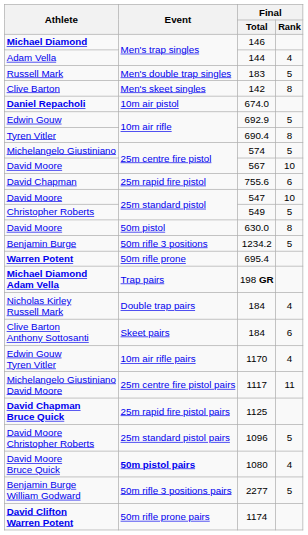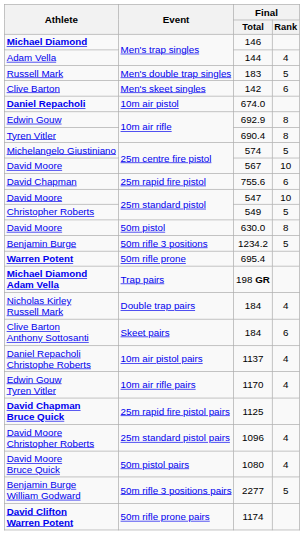 <table class="wikitable" style="font-size:90%">
 <tr>
 <th rowspan="2">Athlete</th>
 <th rowspan="2">Event</th>
 <th colspan=2>Final</th>
 </tr>
 <tr style="font-size:95%">
 <th>Total</th>
 <th>Rank</th>
 </tr>
 <tr align=center>
 <td align=left><strong><a href='#'>Michael Diamond</a></strong></td>
 <td align=left rowspan=2><a href='#'>Men's trap singles</a></td>
 <td>146</td>
 <td></td>
 </tr>
 <tr align=center>
 <td align=left><a href='#'>Adam Vella</a></td>
 <td>144</td>
 <td>4</td>
 </tr>
 <tr align=center>
 <td align=left><a href='#'>Russell Mark</a></td>
 <td align=left><a href='#'>Men's double trap singles</a></td>
 <td>183</td>
 <td>5</td>
 </tr>
 <tr align=center>
 <td align=left><a href='#'>Clive Barton</a></td>
 <td align=left><a href='#'>Men's skeet singles</a></td>
 <td>142</td>
-<td>8</td>
+<td>6</td>
 </tr>
 <tr align=center>
 <td align=left><strong><a href='#'>Daniel Repacholi</a></strong></td>
 <td align=left><a href='#'>10m air pistol</a></td>
 <td>674.0</td>
 <td></td>
 </tr>
 <tr align=center>
 <td align=left><a href='#'>Edwin Gouw</a></td>
 <td align=left rowspan=2><a href='#'>10m air rifle</a></td>
 <td>692.9</td>
-<td>5</td>
+<td>8</td>
 </tr>
 <tr align=center>
 <td align=left><a href='#'>Tyren Vitler</a></td>
 <td>690.4</td>
 <td>8</td>
 </tr>
 <tr align=center>
 <td align=left><a href='#'>Michelangelo Giustiniano</a></td>
 <td align=left rowspan=2><a href='#'>25m centre fire pistol</a></td>
 <td>574</td>
 <td>5</td>
 </tr>
 <tr align=center>
 <td align=left><a href='#'>David Moore</a></td>
 <td>567</td>
 <td>10</td>
 </tr>
 <tr align=center>
 <td align=left><a href='#'>David Chapman</a></td>
 <td align=left><a href='#'>25m rapid fire pistol</a></td>
 <td>755.6</td>
 <td>6</td>
 </tr>
 <tr align=center>
 <td align=left><a href='#'>David Moore</a></td>
 <td align=left rowspan=2><a href='#'>25m standard pistol</a></td>
 <td>547</td>
 <td>10</td>
 </tr>
 <tr align=center>
 <td align=left><a href='#'>Christopher Roberts</a></td>
 <td>549</td>
 <td>5</td>
 </tr>
 <tr align=center>
 <td align=left><a href='#'>David Moore</a></td>
 <td align=left><a href='#'>50m pistol</a></td>
 <td>630.0</td>
 <td>8</td>
 </tr>
 <tr align=center>
 <td align=left><a href='#'>Benjamin Burge</a></td>
 <td align=left><a href='#'>50m rifle 3 positions</a></td>
 <td>1234.2</td>
 <td>5</td>
 </tr>
 <tr align=center>
 <td align=left><strong><a href='#'>Warren Potent</a></strong></td>
 <td align=left><a href='#'>50m rifle prone</a></td>
 <td>695.4</td>
 <td></td>
 </tr>
 <tr align=center>
 <td align=left><strong><a href='#'>Michael Diamond</a><br><a href='#'>Adam Vella</a></strong></td>
 <td align=left><a href='#'>Trap pairs</a></td>
 <td>198 <strong>GR</strong></td>
 <td></td>
 </tr>
 <tr align=center>
 <td align=left><a href='#'>Nicholas Kirley</a><br><a href='#'>Russell Mark</a></td>
 <td align=left><a href='#'>Double trap pairs</a></td>
 <td>184</td>
 <td>4</td>
 </tr>
 <tr align=center>
 <td align=left><a href='#'>Clive Barton</a><br><a href='#'>Anthony Sottosanti</a></td>
 <td align=left><a href='#'>Skeet pairs</a></td>
 <td>184</td>
 <td>6</td>
 </tr>
 <tr align=center>
+<td align=left><a href='#'>Daniel Repacholi</a><br><a href='#'>Christophe Roberts</a></td>
+<td align=left><a href='#'>10m air pistol pairs</a></td>
+<td>1137</td>
+<td>4</td>
+</tr>
+<tr align=center>
 <td align=left><a href='#'>Edwin Gouw</a><br><a href='#'>Tyren Vitler</a></td>
 <td align=left><a href='#'>10m air rifle pairs</a></td>
 <td>1170</td>
 <td>4</td>
-</tr>
-<tr align=center>
-<td align=left><a href='#'>Michelangelo Giustiniano</a><br><a href='#'>David Moore</a></td>
-<td align=left><a href='#'>25m centre fire pistol pairs</a></td>
-<td>1117</td>
-<td>11</td>
 </tr>
 <tr align=center>
 <td align=left><strong><a href='#'>David Chapman</a><br><a href='#'>Bruce Quick</a></strong></td>
 <td align=left><a href='#'>25m rapid fire pistol pairs</a></td>
 <td>1125</td>
 <td></td>
 </tr>
 <tr align=center>
 <td align=left><a href='#'>David Moore</a><br><a href='#'>Christopher Roberts</a></td>
 <td align=left><a href='#'>25m standard pistol pairs</a></td>
 <td>1096</td>
-<td>5</td>
+<td>4</td>
 </tr>
 <tr align=center>
 <td align=left><a href='#'>David Moore</a><br><a href='#'>Bruce Quick</a></td>
-<td align=left><strong><a href='#'>50m pistol pairs</a></strong></td>
+<td align=left><a href='#'>50m pistol pairs</a></td>
 <td>1080</td>
 <td>4</td>
 </tr>
 <tr align=center>
 <td align=left><a href='#'>Benjamin Burge</a><br><a href='#'>William Godward</a></td>
 <td align=left><a href='#'>50m rifle 3 positions pairs</a></td>
 <td>2277</td>
 <td>5</td>
 </tr>
 <tr align=center>
 <td align=left><strong><a href='#'>David Clifton</a><br><a href='#'>Warren Potent</a></strong></td>
 <td align=left><a href='#'>50m rifle prone pairs</a></td>
 <td>1174</td>
 <td></td>
 </tr>
 </table>
